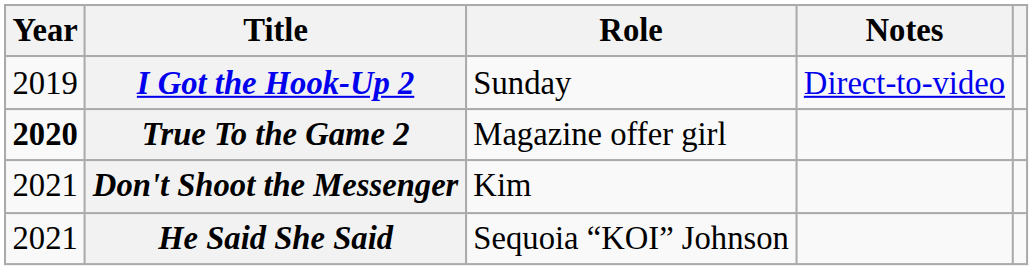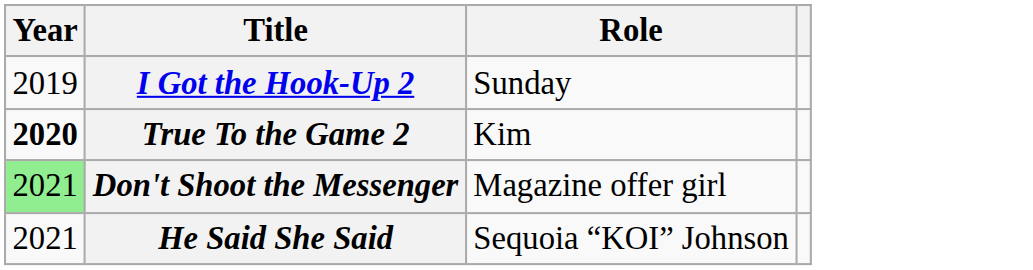 <table class="wikitable sortable plainrowheaders">
 <tr>
 <th scope="col">Year</th>
 <th scope="col">Title</th>
 <th scope="col">Role</th>
-<th scope="col" class="unsortable">Notes</th>
 <th class="unsortable"></th>
 </tr>
 <tr>
 <td>2019</td>
 <th scope="row"><em><a href='#'>I Got the Hook-Up 2</a></em></th>
 <td>Sunday</td>
-<td><a href='#'>Direct-to-video</a></td>
 <td></td>
 </tr>
 <tr>
 <td><strong>2020</strong></td>
 <th><em>True To the Game 2</em></th>
-<td>Magazine offer girl</td>
-<td></td>
+<td>Kim</td>
 <td></td>
 </tr>
 <tr>
-<td>2021</td>
+<td style="background: lightgreen;">2021</td>
 <th scope="row"><em>Don't Shoot the Messenger</em></th>
-<td>Kim</td>
-<td></td>
+<td>Magazine offer girl</td>
 <td></td>
 </tr>
 <tr>
 <td>2021</td>
 <th><em>He Said She Said</em></th>
 <td>Sequoia “KOI” Johnson</td>
 <td></td>
-<td></td>
 </tr>
 </table>
